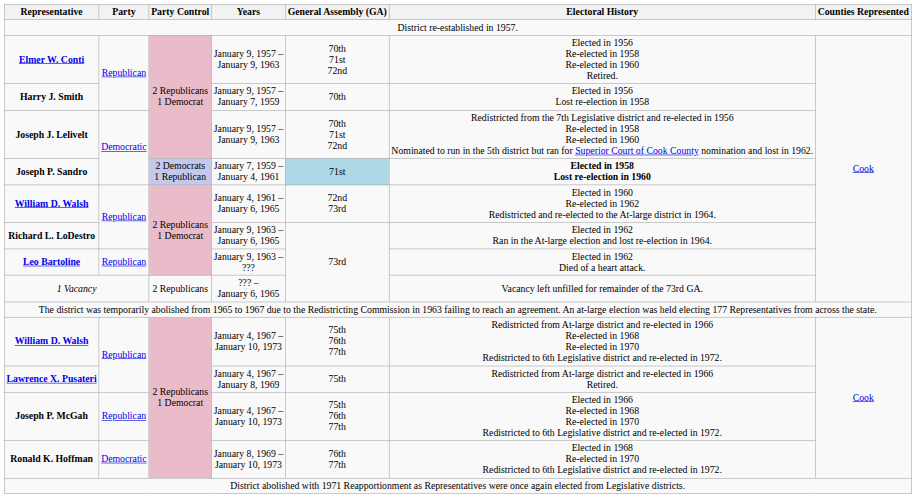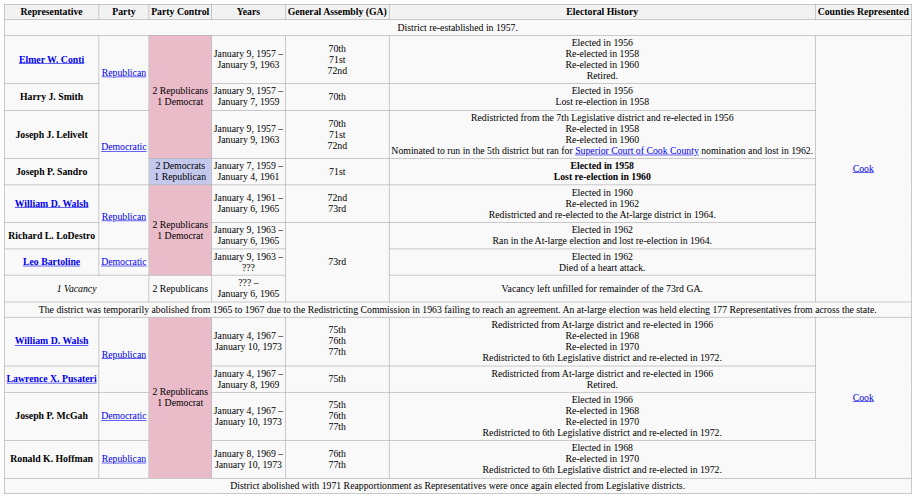 <table class="wikitable" style="text-align:center">
 <tr>
 <th>Representative</th>
 <th>Party</th>
 <th>Party Control</th>
 <th>Years</th>
 <th>General Assembly (GA)</th>
 <th>Electoral History</th>
 <th>Counties Represented</th>
 </tr>
 <tr>
 <td colspan=7>District re-established in 1957.</td>
 </tr>
 <tr>
 <td><strong><a href='#'>Elmer W. Conti</a></strong></td>
 <td rowspan=2 ><a href='#'>Republican</a></td>
 <td rowspan=3 /bgcolor=#eabbc8>2 Republicans<br>1 Democrat</td>
 <td>January 9, 1957 –<br>January 9, 1963</td>
 <td>70th<br>71st<br>72nd</td>
 <td>Elected in 1956<br>Re-elected in 1958<br>Re-elected in 1960<br>Retired.</td>
 <td rowspan=8><a href='#'>Cook</a></td>
 </tr>
 <tr>
 <td><strong>Harry J. Smith</strong></td>
 <td>January 9, 1957 –<br>January 7, 1959</td>
 <td>70th</td>
 <td>Elected in 1956<br>Lost re-election in 1958</td>
 </tr>
 <tr>
 <td><strong>Joseph J. Lelivelt</strong></td>
 <td rowspan=2 ><a href='#'>Democratic</a></td>
 <td>January 9, 1957 –<br>January 9, 1963</td>
 <td>70th<br>71st<br>72nd</td>
 <td>Redistricted from the 7th Legislative district and re-elected in 1956<br>Re-elected in 1958<br>Re-elected in 1960<br>Nominated to run in the 5th district but ran for <a href='#'>Superior Court of Cook County</a> nomination and lost in 1962.</td>
 </tr>
 <tr>
 <td><strong>Joseph P. Sandro</strong></td>
 <td /bgcolor=#c4c8ec>2 Democrats<br>1 Republican</td>
 <td>January 7, 1959 –<br>January 4, 1961</td>
-<td style="background: lightblue;">71st</td>
+<td>71st</td>
 <td><strong>Elected in 1958<br>Lost re-election in 1960</strong></td>
 </tr>
 <tr>
 <td><strong><a href='#'>William D. Walsh</a></strong></td>
 <td rowspan=2 ><a href='#'>Republican</a></td>
 <td rowspan=3 /bgcolor=#eabbc8>2 Republicans<br>1 Democrat</td>
 <td>January 4, 1961 –<br>January 6, 1965</td>
 <td>72nd<br>73rd</td>
 <td>Elected in 1960<br>Re-elected in 1962<br>Redistricted and re-elected to the At-large district in 1964.</td>
 </tr>
 <tr>
 <td><strong>Richard L. LoDestro</strong></td>
 <td>January 9, 1963 –<br>January 6, 1965</td>
 <td rowspan=3>73rd</td>
 <td>Elected in 1962<br>Ran in the At-large election and lost re-election in 1964.</td>
 </tr>
 <tr>
 <td><strong><a href='#'>Leo Bartoline</a></strong></td>
-<td><a href='#'>Republican</a></td>
+<td><a href='#'>Democratic</a></td>
 <td>January 9, 1963 –<br>???</td>
 <td>Elected in 1962<br>Died of a heart attack.</td>
 </tr>
 <tr>
 <td colspan=2><em>1 Vacancy</em></td>
 <td>2 Republicans</td>
 <td>??? –<br>January 6, 1965</td>
 <td>Vacancy left unfilled for remainder of the 73rd GA.</td>
 </tr>
 <tr>
 <td colspan=7>The district was temporarily abolished from 1965 to 1967 due to the Redistricting Commission in 1963 failing to reach an agreement. An at-large election was held electing 177 Representatives from across the state.</td>
 </tr>
 <tr>
 <td><strong><a href='#'>William D. Walsh</a></strong></td>
 <td rowspan=2 ><a href='#'>Republican</a></td>
 <td rowspan=4 /bgcolor=#eabbc8>2 Republicans<br>1 Democrat</td>
 <td>January 4, 1967 –<br>January 10, 1973</td>
 <td>75th<br>76th<br>77th</td>
 <td>Redistricted from At-large district and re-elected in 1966<br>Re-elected in 1968<br>Re-elected in 1970<br>Redistricted to 6th Legislative district and re-elected in 1972.</td>
 <td rowspan=4><a href='#'>Cook</a></td>
 </tr>
 <tr>
 <td><strong><a href='#'>Lawrence X. Pusateri</a></strong></td>
 <td>January 4, 1967 –<br>January 8, 1969</td>
 <td>75th</td>
 <td>Redistricted from At-large district and re-elected in 1966<br>Retired.</td>
 </tr>
 <tr>
 <td><strong>Joseph P. McGah</strong></td>
-<td><a href='#'>Republican</a></td>
+<td><a href='#'>Democratic</a></td>
 <td>January 4, 1967 –<br>January 10, 1973</td>
 <td>75th<br>76th<br>77th</td>
 <td>Elected in 1966<br>Re-elected in 1968<br>Re-elected in 1970<br>Redistricted to 6th Legislative district and re-elected in 1972.</td>
 </tr>
 <tr>
 <td><strong>Ronald K. Hoffman</strong></td>
-<td><a href='#'>Democratic</a></td>
+<td><a href='#'>Republican</a></td>
 <td>January 8, 1969 –<br>January 10, 1973</td>
 <td>76th<br>77th</td>
 <td>Elected in 1968<br>Re-elected in 1970<br>Redistricted to 6th Legislative district and re-elected in 1972.</td>
 </tr>
 <tr>
 <td colspan=7>District abolished with 1971 Reapportionment as Representatives were once again elected from Legislative districts.</td>
 </tr>
 </table>
